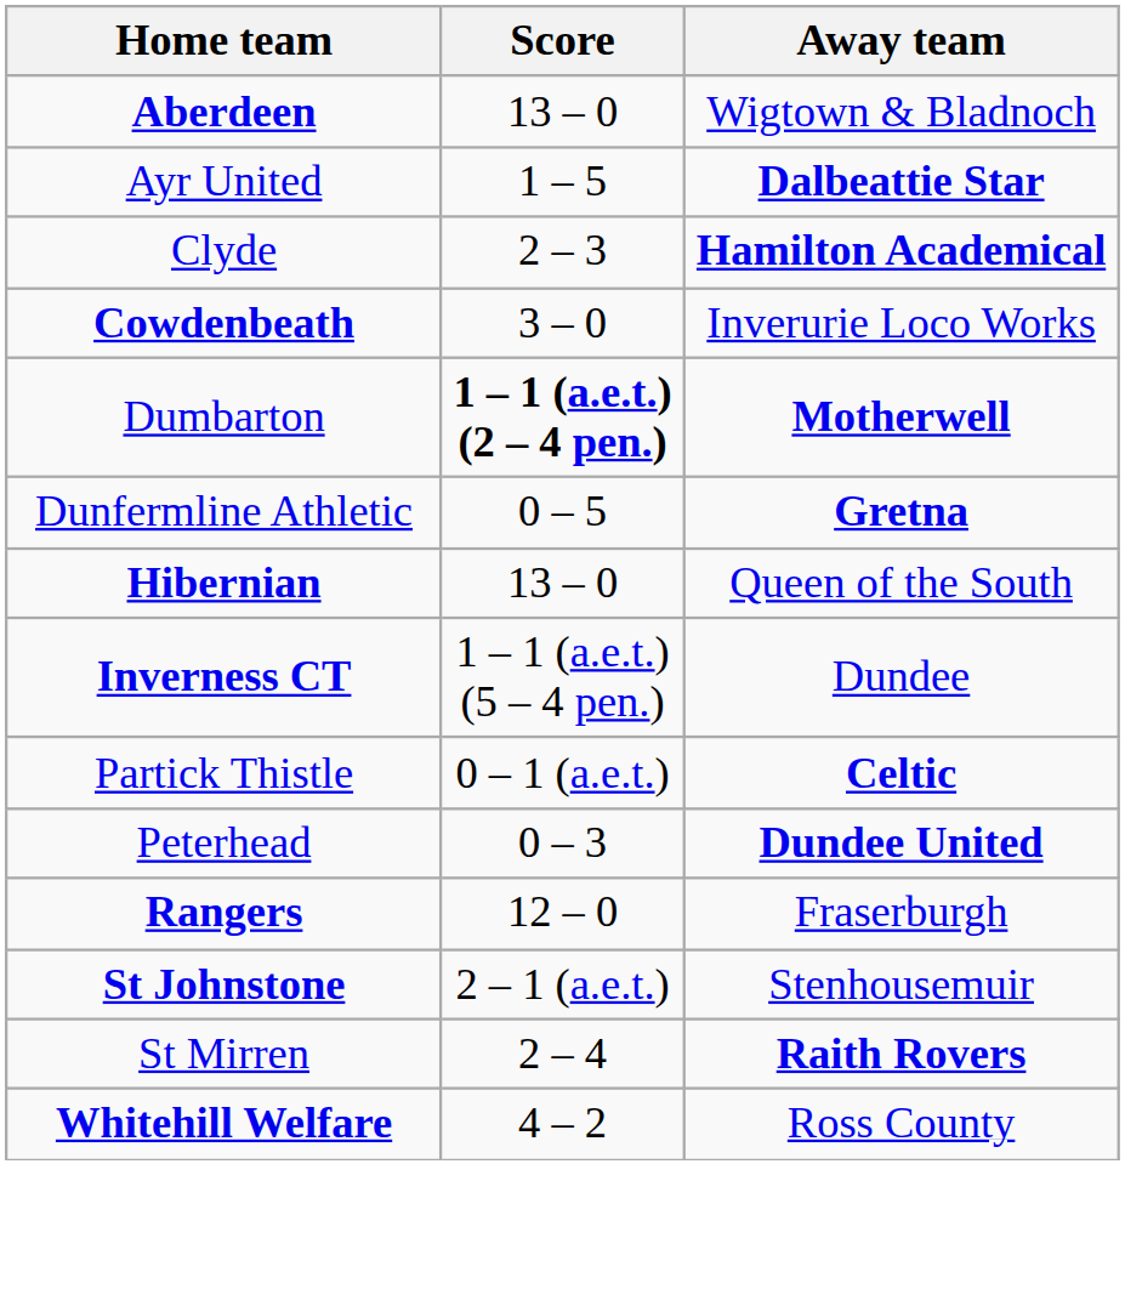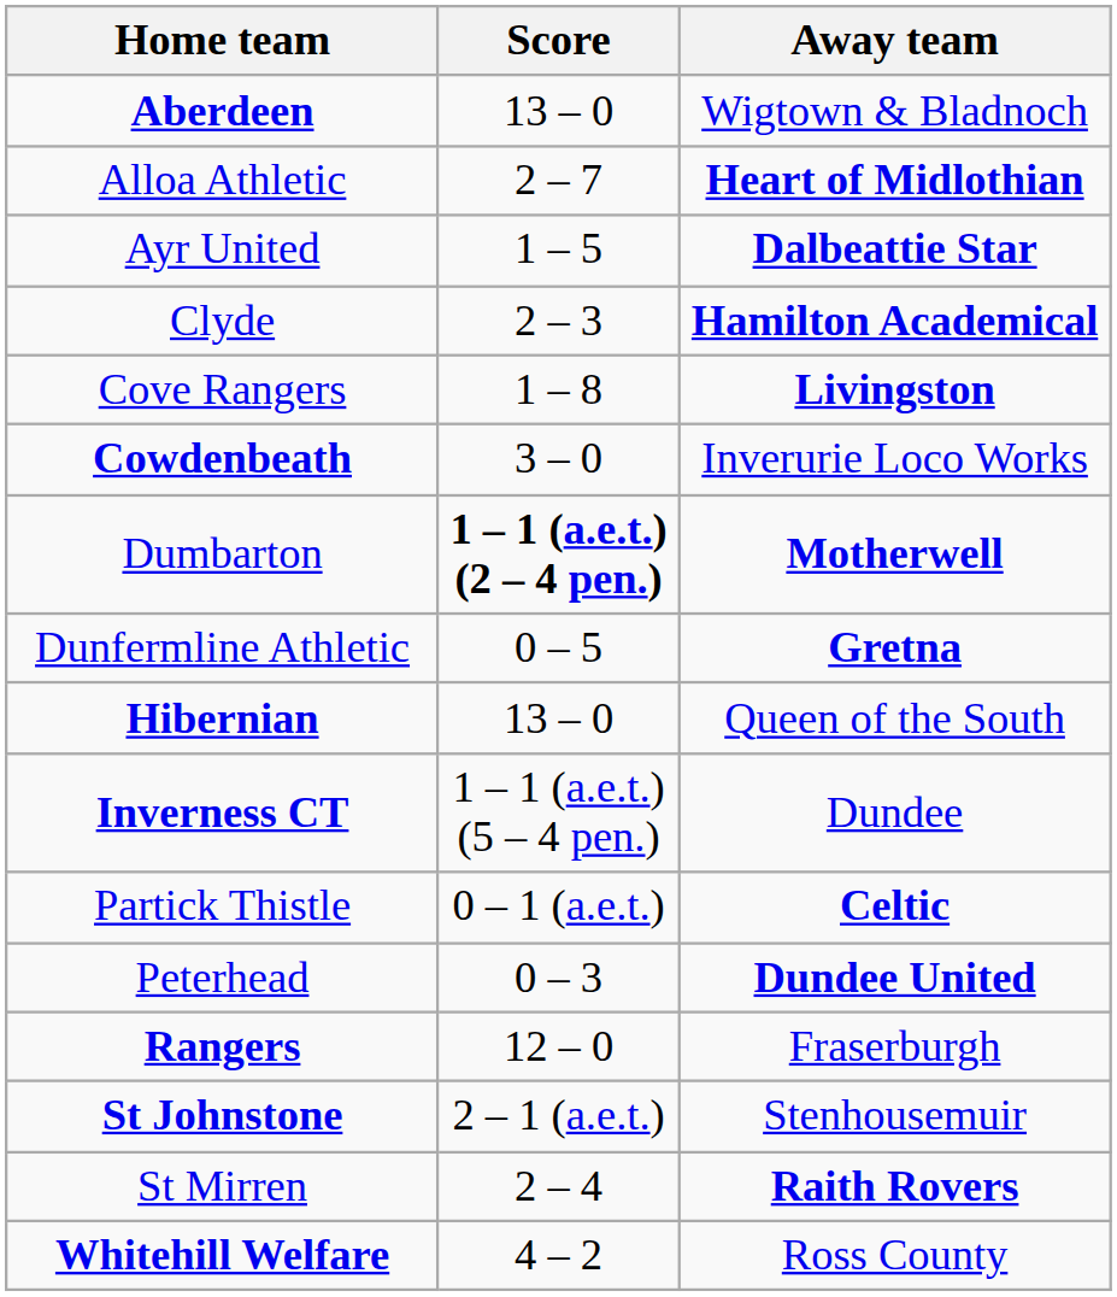 <table class="wikitable" style="text-align: center">
 <tr>
 <th width=150>Home team</th>
 <th width=80>Score</th>
 <th width=150>Away team</th>
 </tr>
 <tr>
 <td><strong><a href='#'>Aberdeen</a></strong></td>
 <td>13 – 0</td>
 <td><a href='#'>Wigtown & Bladnoch</a></td>
 </tr>
 <tr>
+<td><a href='#'>Alloa Athletic</a></td>
+<td>2 – 7</td>
+<td><strong><a href='#'>Heart of Midlothian</a></strong></td>
+</tr>
+<tr>
 <td><a href='#'>Ayr United</a></td>
 <td>1 – 5</td>
 <td><strong><a href='#'>Dalbeattie Star</a></strong></td>
 </tr>
 <tr>
 <td><a href='#'>Clyde</a></td>
 <td>2 – 3</td>
 <td><strong><a href='#'>Hamilton Academical</a></strong></td>
+</tr>
+<tr>
+<td><a href='#'>Cove Rangers</a></td>
+<td>1 – 8</td>
+<td><strong><a href='#'>Livingston</a></strong></td>
 </tr>
 <tr>
 <td><strong><a href='#'>Cowdenbeath</a></strong></td>
 <td>3 – 0</td>
 <td><a href='#'>Inverurie Loco Works</a></td>
 </tr>
 <tr>
 <td><a href='#'>Dumbarton</a></td>
 <td><strong>1 – 1 (<a href='#'>a.e.t.</a>)<br> (2 – 4 <a href='#'>pen.</a>)</strong></td>
 <td><strong><a href='#'>Motherwell</a></strong></td>
 </tr>
 <tr>
 <td><a href='#'>Dunfermline Athletic</a></td>
 <td>0 – 5</td>
 <td><strong><a href='#'>Gretna</a></strong></td>
 </tr>
 <tr>
 <td><strong><a href='#'>Hibernian</a></strong></td>
 <td>13 – 0</td>
 <td><a href='#'>Queen of the South</a></td>
 </tr>
 <tr>
 <td><strong><a href='#'>Inverness CT</a></strong></td>
 <td>1 – 1 (<a href='#'>a.e.t.</a>)<br> (5 – 4 <a href='#'>pen.</a>)</td>
 <td><a href='#'>Dundee</a></td>
 </tr>
 <tr>
 <td><a href='#'>Partick Thistle</a></td>
 <td>0 – 1 (<a href='#'>a.e.t.</a>)</td>
 <td><strong><a href='#'>Celtic</a></strong></td>
 </tr>
 <tr>
 <td><a href='#'>Peterhead</a></td>
 <td>0 – 3</td>
 <td><strong><a href='#'>Dundee United</a></strong></td>
 </tr>
 <tr>
 <td><strong><a href='#'>Rangers</a></strong></td>
 <td>12 – 0</td>
 <td><a href='#'>Fraserburgh</a></td>
 </tr>
 <tr>
 <td><strong><a href='#'>St Johnstone</a></strong></td>
 <td>2 – 1 (<a href='#'>a.e.t.</a>)</td>
 <td><a href='#'>Stenhousemuir</a></td>
 </tr>
 <tr>
 <td><a href='#'>St Mirren</a></td>
 <td>2 – 4</td>
 <td><strong><a href='#'>Raith Rovers</a></strong></td>
 </tr>
 <tr>
 <td><strong><a href='#'>Whitehill Welfare</a></strong></td>
 <td>4 – 2</td>
 <td><a href='#'>Ross County</a></td>
 </tr>
 </table>
